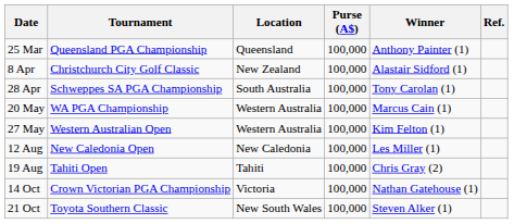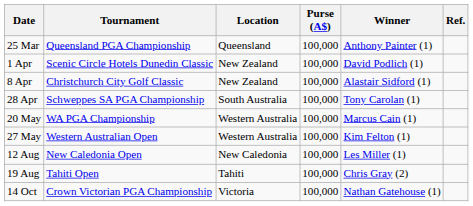 <table class="wikitable" style="font-size:95%">
 <tr>
 <th>Date</th>
 <th>Tournament</th>
 <th>Location</th>
 <th>Purse<br>(<a href='#'>A$</a>)</th>
 <th>Winner</th>
 <th>Ref.</th>
 </tr>
 <tr>
 <td>25 Mar</td>
 <td><a href='#'>Queensland PGA Championship</a></td>
 <td>Queensland</td>
 <td align=right>100,000</td>
 <td> <a href='#'>Anthony Painter</a> (1)</td>
+<td></td>
+</tr>
+<tr>
+<td>1 Apr</td>
+<td><a href='#'>Scenic Circle Hotels Dunedin Classic</a></td>
+<td>New Zealand</td>
+<td align=right>100,000</td>
+<td> <a href='#'>David Podlich</a> (1)</td>
 <td></td>
 </tr>
 <tr>
 <td>8 Apr</td>
 <td><a href='#'>Christchurch City Golf Classic</a></td>
 <td>New Zealand</td>
 <td align=right>100,000</td>
 <td> <a href='#'>Alastair Sidford</a> (1)</td>
 <td></td>
 </tr>
 <tr>
 <td>28 Apr</td>
 <td><a href='#'>Schweppes SA PGA Championship</a></td>
 <td>South Australia</td>
 <td align=right>100,000</td>
 <td> <a href='#'>Tony Carolan</a> (1)</td>
 <td></td>
 </tr>
 <tr>
 <td>20 May</td>
 <td><a href='#'>WA PGA Championship</a></td>
 <td>Western Australia</td>
 <td align=right>100,000</td>
 <td> <a href='#'>Marcus Cain</a> (1)</td>
 <td></td>
 </tr>
 <tr>
 <td>27 May</td>
 <td><a href='#'>Western Australian Open</a></td>
 <td>Western Australia</td>
 <td align=right>100,000</td>
 <td> <a href='#'>Kim Felton</a> (1)</td>
 <td></td>
 </tr>
 <tr>
 <td>12 Aug</td>
 <td><a href='#'>New Caledonia Open</a></td>
 <td>New Caledonia</td>
 <td align=right>100,000</td>
 <td> <a href='#'>Les Miller</a> (1)</td>
 <td></td>
 </tr>
 <tr>
 <td>19 Aug</td>
 <td><a href='#'>Tahiti Open</a></td>
 <td>Tahiti</td>
 <td align=right>100,000</td>
 <td> <a href='#'>Chris Gray</a> (2)</td>
 <td></td>
 </tr>
 <tr>
 <td>14 Oct</td>
 <td><a href='#'>Crown Victorian PGA Championship</a></td>
 <td>Victoria</td>
 <td align=right>100,000</td>
 <td> <a href='#'>Nathan Gatehouse</a> (1)</td>
 <td></td>
 </tr>
-<tr>
-<td>21 Oct</td>
-<td><a href='#'>Toyota Southern Classic</a></td>
-<td>New South Wales</td>
-<td align=right>100,000</td>
-<td> <a href='#'>Steven Alker</a> (1)</td>
-<td></td>
-</tr>
 </table>
